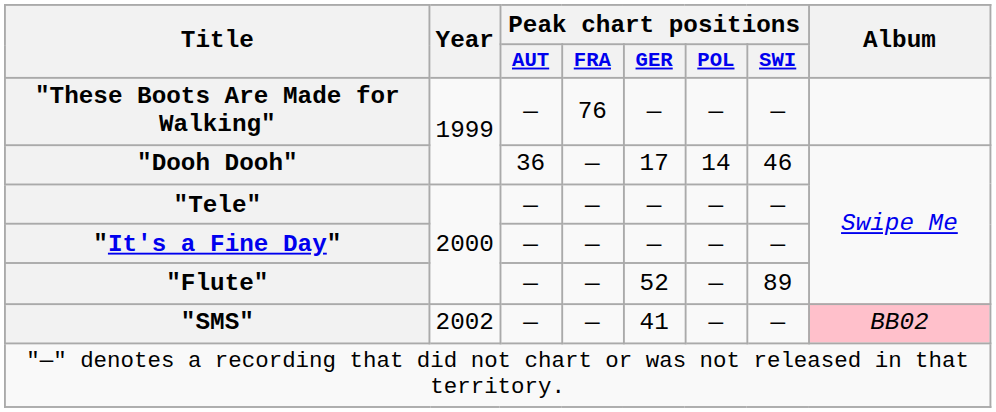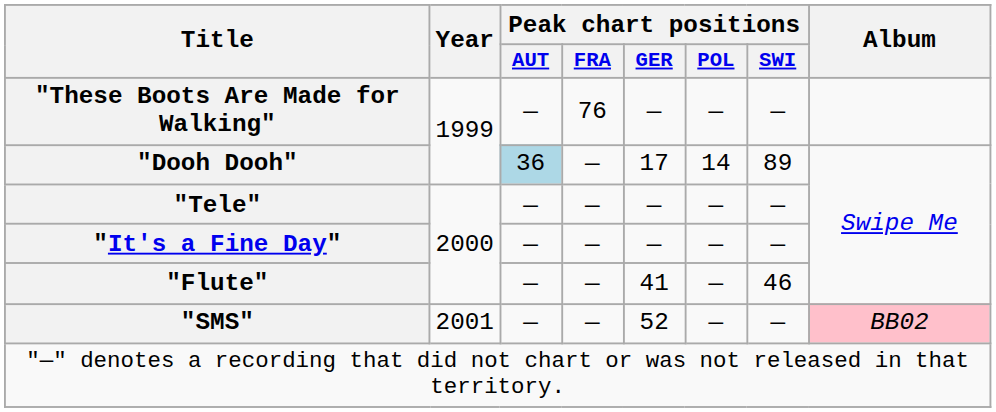 <table class="wikitable plainrowheaders" style="text-align:center;">
 <tr>
 <th scope="col" rowspan="2" style="width:17em;">Title</th>
 <th scope="col" rowspan="2" style="width:1em;">Year</th>
 <th scope="col" colspan="5">Peak chart positions</th>
 <th scope="col" rowspan="2" style="width:7em;">Album</th>
 </tr>
 <tr>
 <th style="width:2.5em; font-size:85%"><a href='#'>AUT</a><br></th>
 <th style="width:2.5em; font-size:85%"><a href='#'>FRA</a><br></th>
 <th style="width:2.5em; font-size:85%"><a href='#'>GER</a><br></th>
 <th style="width:2.5em; font-size:85%"><a href='#'>POL</a><br></th>
 <th style="width:2.5em; font-size:85%"><a href='#'>SWI</a><br></th>
 </tr>
 <tr>
 <th scope="row">"These Boots Are Made for Walking"</th>
 <td rowspan="2">1999</td>
 <td>—</td>
 <td>76</td>
 <td>—</td>
 <td>—</td>
 <td>—</td>
 <td></td>
 </tr>
 <tr>
 <th scope="row">"Dooh Dooh"</th>
-<td>36</td>
+<td style="background: lightblue;">36</td>
 <td>—</td>
 <td>17</td>
 <td>14</td>
-<td>46</td>
+<td>89</td>
 <td rowspan="4"><em><a href='#'>Swipe Me</a></em></td>
 </tr>
 <tr>
 <th scope="row">"Tele"</th>
 <td rowspan="3">2000</td>
 <td>—</td>
 <td>—</td>
 <td>—</td>
 <td>—</td>
 <td>—</td>
 </tr>
 <tr>
 <th scope="row">"<a href='#'>It's a Fine Day</a>"</th>
 <td>—</td>
 <td>—</td>
 <td>—</td>
 <td>—</td>
 <td>—</td>
 </tr>
 <tr>
 <th scope="row">"Flute"</th>
 <td>—</td>
 <td>—</td>
-<td>52</td>
+<td>41</td>
 <td>—</td>
-<td>89</td>
+<td>46</td>
 </tr>
 <tr>
 <th scope="row">"SMS"</th>
-<td>2002</td>
+<td>2001</td>
 <td>—</td>
 <td>—</td>
-<td>41</td>
+<td>52</td>
 <td>—</td>
 <td>—</td>
 <td style="background: pink;"><em>BB02</em></td>
 </tr>
 <tr>
 <td colspan="8" style="font-size:9pt">"—" denotes a recording that did not chart or was not released in that territory.</td>
 </tr>
 </table>
